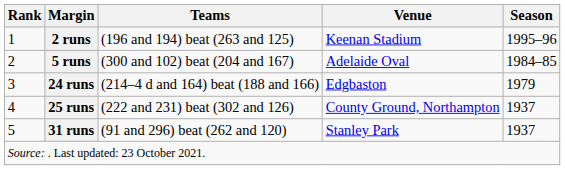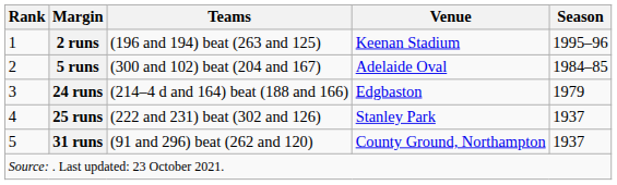 <table class="wikitable">
 <tr>
 <th>Rank</th>
 <th>Margin</th>
 <th>Teams</th>
 <th>Venue</th>
 <th>Season</th>
 </tr>
 <tr>
 <td>1</td>
 <th align="left"><strong>2 runs</strong></th>
 <td align="left"> (196 and 194) beat  (263 and 125)</td>
 <td align="left"><a href='#'>Keenan Stadium</a></td>
 <td>1995–96</td>
 </tr>
 <tr>
 <td>2</td>
 <th align="left"><strong>5 runs</strong></th>
 <td align="left"> (300 and 102) beat  (204 and 167)</td>
 <td align="left"><a href='#'>Adelaide Oval</a></td>
 <td>1984–85</td>
 </tr>
 <tr>
 <td>3</td>
 <th align="left"><strong>24 runs</strong></th>
 <td align="left"> (214–4 d and 164) beat  (188 and 166)</td>
 <td align="left"><a href='#'>Edgbaston</a></td>
 <td>1979</td>
 </tr>
 <tr>
 <td>4</td>
 <th align="left"><strong>25 runs</strong></th>
 <td align="left"> (222 and 231) beat  (302 and 126)</td>
-<td align="left"><a href='#'>County Ground, Northampton</a></td>
+<td align="left"><a href='#'>Stanley Park</a></td>
 <td>1937</td>
 </tr>
 <tr>
 <td>5</td>
 <th align="left"><strong>31 runs</strong></th>
 <td align="left"> (91 and 296) beat  (262 and 120)</td>
-<td align="left"><a href='#'>Stanley Park</a></td>
+<td align="left"><a href='#'>County Ground, Northampton</a></td>
 <td>1937</td>
 </tr>
 <tr>
 <td colspan="5" style="text-align:left"><small><em>Source: </em>. Last updated: 23 October 2021.</small></td>
 </tr>
 </table>
